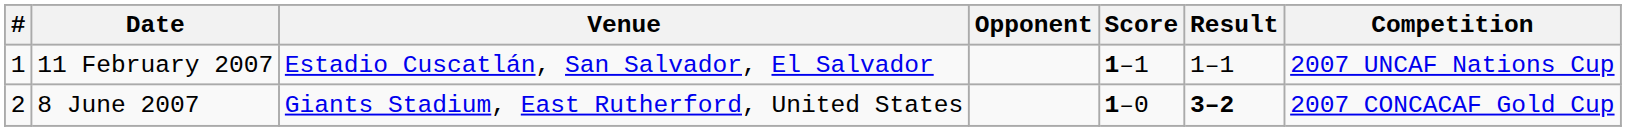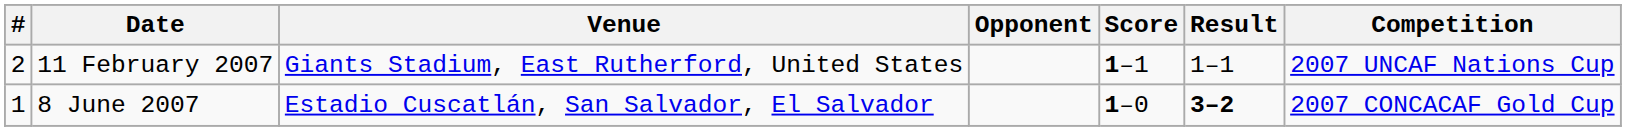 <table class="wikitable">
 <tr>
 <th>#</th>
 <th>Date</th>
 <th>Venue</th>
 <th>Opponent</th>
 <th>Score</th>
 <th>Result</th>
 <th>Competition</th>
 </tr>
 <tr>
-<td>1</td>
+<td>2</td>
 <td>11 February 2007</td>
-<td><a href='#'>Estadio Cuscatlán</a>, <a href='#'>San Salvador</a>, <a href='#'>El Salvador</a></td>
+<td><a href='#'>Giants Stadium</a>, <a href='#'>East Rutherford</a>, United States</td>
 <td></td>
 <td><strong>1</strong>–1</td>
 <td>1–1</td>
 <td><a href='#'>2007 UNCAF Nations Cup</a></td>
 </tr>
 <tr>
-<td>2</td>
+<td>1</td>
 <td>8 June 2007</td>
-<td><a href='#'>Giants Stadium</a>, <a href='#'>East Rutherford</a>, United States</td>
+<td><a href='#'>Estadio Cuscatlán</a>, <a href='#'>San Salvador</a>, <a href='#'>El Salvador</a></td>
 <td></td>
 <td><strong>1</strong>–0</td>
 <td><strong>3–2</strong></td>
 <td><a href='#'>2007 CONCACAF Gold Cup</a></td>
 </tr>
 </table>
